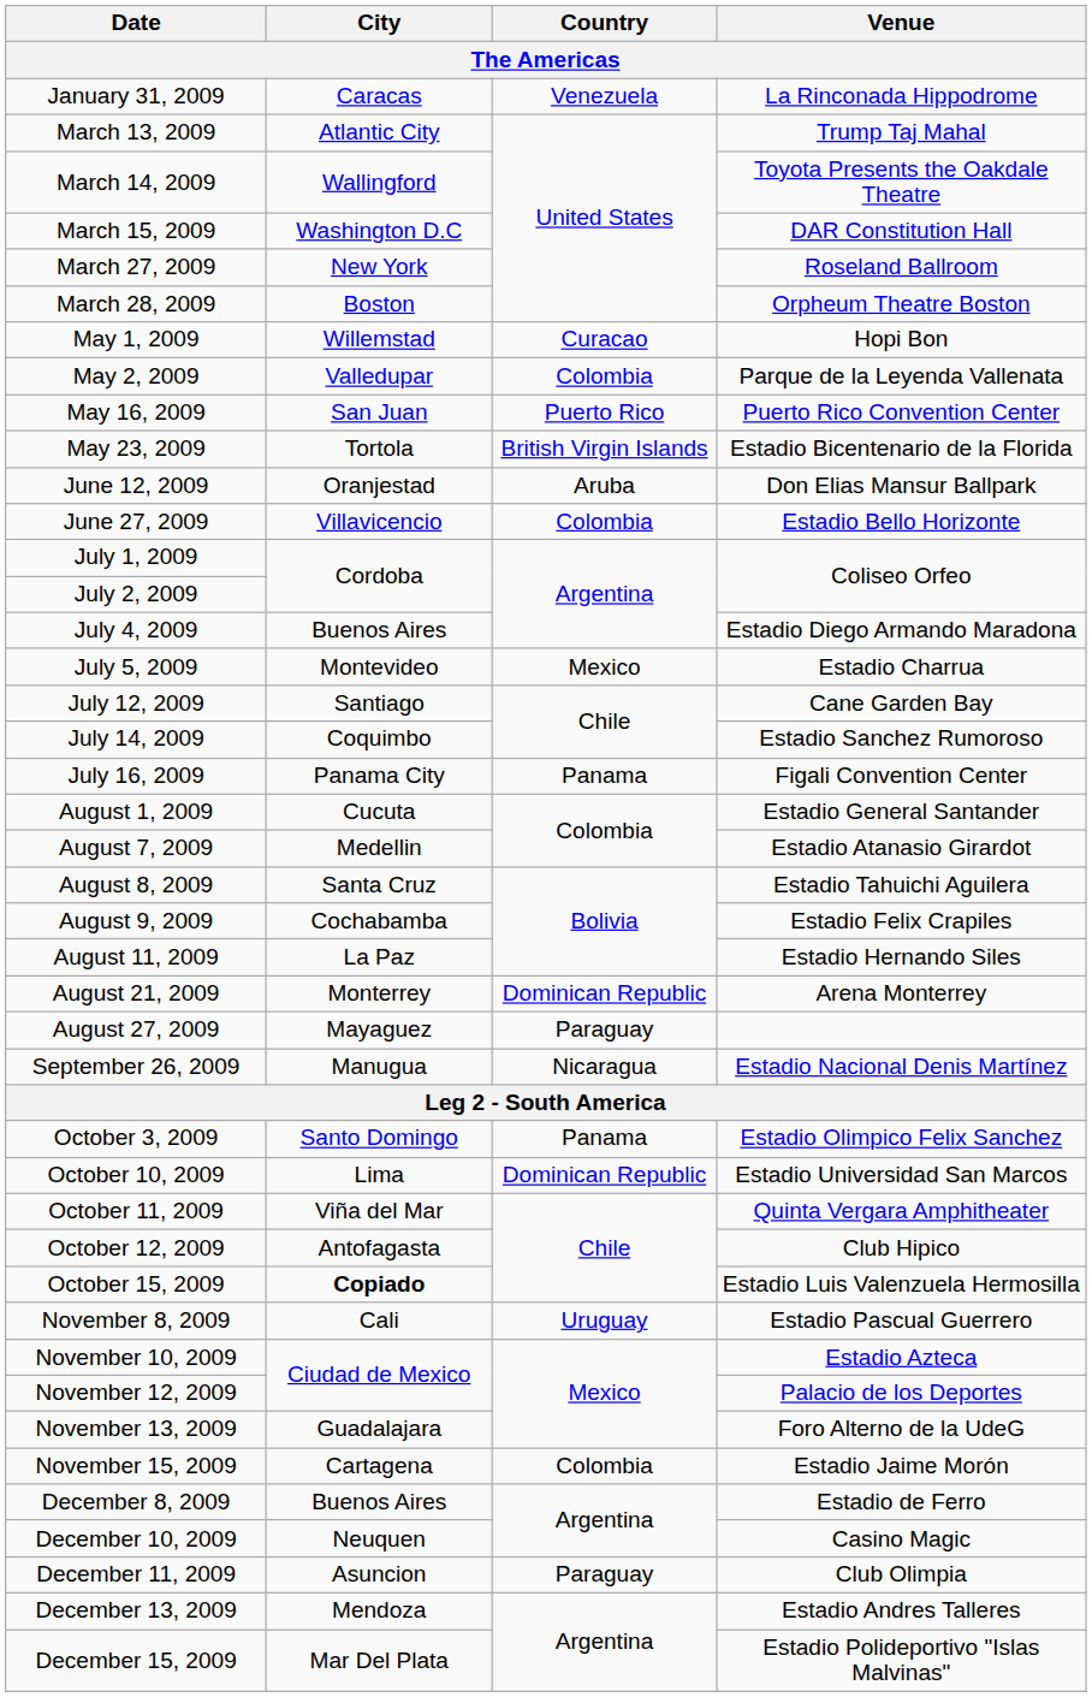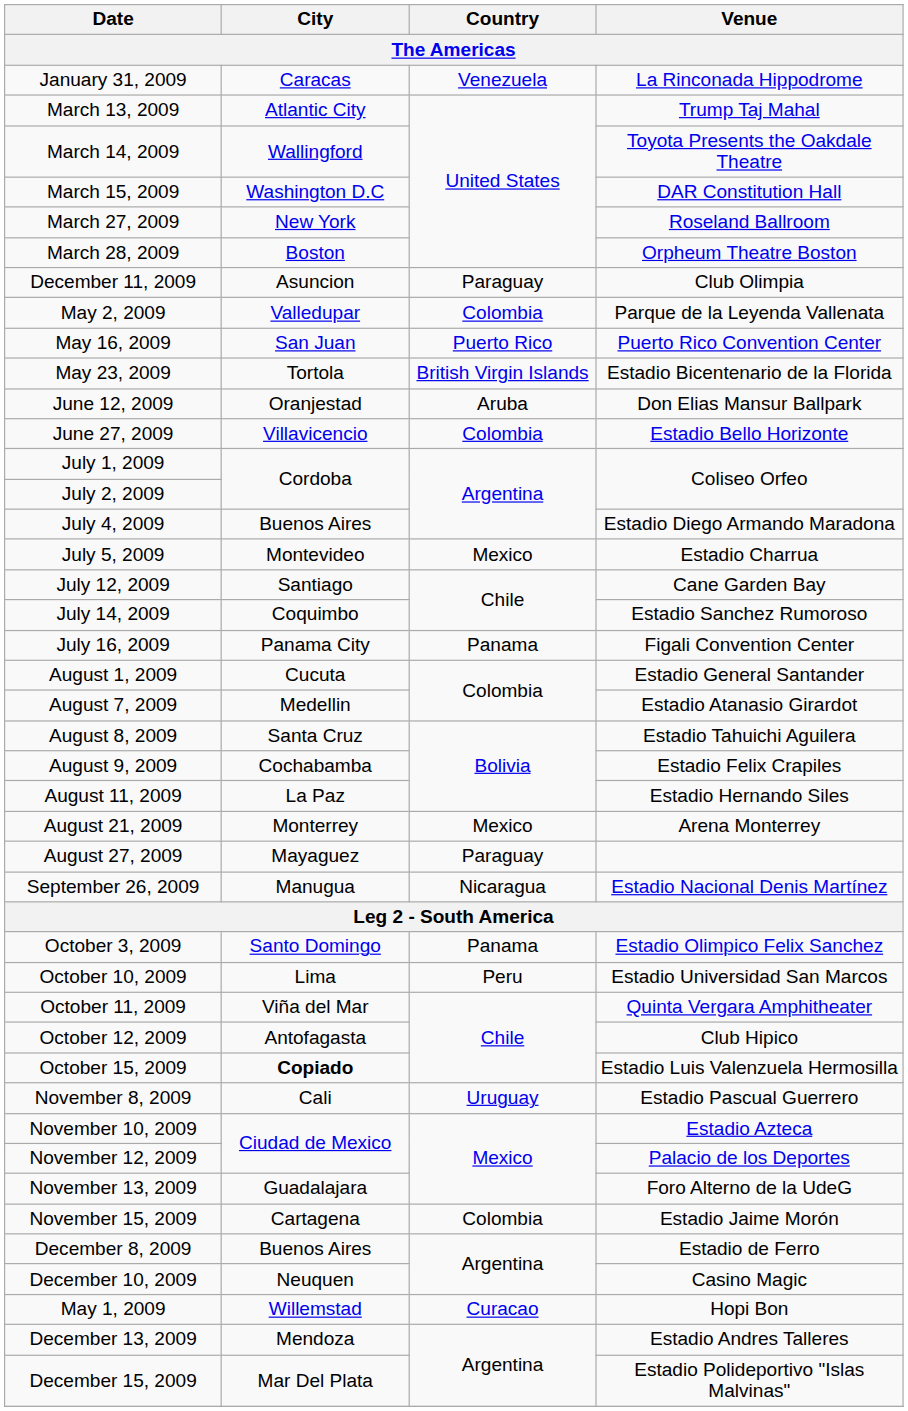 <table class="wikitable" style="text-align:center;">
 <tr>
 <th style="width:175px;">Date</th>
 <th style="width:150px;">City</th>
 <th style="width:150px;">Country</th>
 <th style="width:250px;">Venue</th>
 </tr>
 <tr>
 <th colspan="4"><a href='#'>The Americas</a></th>
 </tr>
 <tr>
 <td>January 31, 2009</td>
 <td><a href='#'>Caracas</a></td>
 <td><a href='#'>Venezuela</a></td>
 <td><a href='#'>La Rinconada Hippodrome</a></td>
 </tr>
 <tr>
 <td>March 13, 2009</td>
 <td><a href='#'>Atlantic City</a></td>
 <td rowspan="5"><a href='#'>United States</a></td>
 <td><a href='#'>Trump Taj Mahal</a></td>
 </tr>
 <tr>
 <td>March 14, 2009</td>
 <td><a href='#'>Wallingford</a></td>
 <td><a href='#'>Toyota Presents the Oakdale Theatre</a></td>
 </tr>
 <tr>
 <td>March 15, 2009</td>
 <td><a href='#'>Washington D.C</a></td>
 <td><a href='#'>DAR Constitution Hall</a></td>
 </tr>
 <tr>
 <td>March 27, 2009</td>
 <td><a href='#'>New York</a></td>
 <td><a href='#'>Roseland Ballroom</a></td>
 </tr>
 <tr>
 <td>March 28, 2009</td>
 <td><a href='#'>Boston</a></td>
 <td><a href='#'>Orpheum Theatre Boston</a></td>
 </tr>
 <tr>
-<td>May 1, 2009</td>
-<td><a href='#'>Willemstad</a></td>
-<td><a href='#'>Curacao</a></td>
-<td>Hopi Bon</td>
+<td>December 11, 2009</td>
+<td>Asuncion</td>
+<td>Paraguay</td>
+<td>Club Olimpia</td>
 </tr>
 <tr>
 <td>May 2, 2009</td>
 <td><a href='#'>Valledupar</a></td>
 <td><a href='#'>Colombia</a></td>
 <td>Parque de la Leyenda Vallenata</td>
 </tr>
 <tr>
 <td>May 16, 2009</td>
 <td><a href='#'>San Juan</a></td>
 <td><a href='#'>Puerto Rico</a></td>
 <td><a href='#'>Puerto Rico Convention Center</a></td>
 </tr>
 <tr>
 <td>May 23, 2009</td>
 <td>Tortola</td>
 <td><a href='#'>British Virgin Islands</a></td>
 <td>Estadio Bicentenario de la Florida</td>
 </tr>
 <tr>
 <td>June 12, 2009</td>
 <td>Oranjestad</td>
 <td>Aruba</td>
 <td>Don Elias Mansur Ballpark</td>
 </tr>
 <tr>
 <td>June 27, 2009</td>
 <td><a href='#'>Villavicencio</a></td>
 <td><a href='#'>Colombia</a></td>
 <td><a href='#'>Estadio Bello Horizonte</a></td>
 </tr>
 <tr>
 <td>July 1, 2009</td>
 <td rowspan="2">Cordoba</td>
 <td rowspan="3"><a href='#'>Argentina</a></td>
 <td rowspan="2">Coliseo Orfeo</td>
 </tr>
 <tr>
 <td>July 2, 2009</td>
 </tr>
 <tr>
 <td>July 4, 2009</td>
 <td>Buenos Aires</td>
 <td>Estadio Diego Armando Maradona</td>
 </tr>
 <tr>
 <td>July 5, 2009</td>
 <td>Montevideo</td>
 <td>Mexico</td>
 <td>Estadio Charrua</td>
 </tr>
 <tr>
 <td>July 12, 2009</td>
 <td>Santiago</td>
 <td rowspan="2">Chile</td>
 <td>Cane Garden Bay</td>
 </tr>
 <tr>
 <td>July 14, 2009</td>
 <td>Coquimbo</td>
 <td>Estadio Sanchez Rumoroso</td>
 </tr>
 <tr>
 <td>July 16, 2009</td>
 <td>Panama City</td>
 <td>Panama</td>
 <td>Figali Convention Center</td>
 </tr>
 <tr>
 <td>August 1, 2009</td>
 <td>Cucuta</td>
 <td rowspan="2">Colombia</td>
 <td>Estadio General Santander</td>
 </tr>
 <tr>
 <td>August 7, 2009</td>
 <td>Medellin</td>
 <td>Estadio Atanasio Girardot</td>
 </tr>
 <tr>
 <td>August 8, 2009</td>
 <td>Santa Cruz</td>
 <td rowspan="3"><a href='#'>Bolivia</a></td>
 <td>Estadio Tahuichi Aguilera</td>
 </tr>
 <tr>
 <td>August 9, 2009</td>
 <td>Cochabamba</td>
 <td>Estadio Felix Crapiles</td>
 </tr>
 <tr>
 <td>August 11, 2009</td>
 <td>La Paz</td>
 <td>Estadio Hernando Siles</td>
 </tr>
 <tr>
 <td>August 21, 2009</td>
 <td>Monterrey</td>
-<td><a href='#'>Dominican Republic</a></td>
+<td>Mexico</td>
 <td>Arena Monterrey</td>
 </tr>
 <tr>
 <td>August 27, 2009</td>
 <td>Mayaguez</td>
 <td>Paraguay</td>
 <td></td>
 </tr>
 <tr>
 <td>September 26, 2009</td>
 <td>Manugua</td>
 <td>Nicaragua</td>
 <td><a href='#'>Estadio Nacional Denis Martínez</a></td>
 </tr>
 <tr>
 <th colspan="4">Leg 2 - South America </th>
 </tr>
 <tr>
 <td>October 3, 2009</td>
 <td><a href='#'>Santo Domingo</a></td>
 <td>Panama</td>
 <td><a href='#'>Estadio Olimpico Felix Sanchez</a></td>
 </tr>
 <tr>
 <td>October 10, 2009</td>
 <td>Lima</td>
-<td><a href='#'>Dominican Republic</a></td>
+<td>Peru</td>
 <td>Estadio Universidad San Marcos</td>
 </tr>
 <tr>
 <td>October 11, 2009</td>
 <td>Viña del Mar</td>
 <td rowspan="3"><a href='#'>Chile</a></td>
 <td><a href='#'>Quinta Vergara Amphitheater</a></td>
 </tr>
 <tr>
 <td>October 12, 2009</td>
 <td>Antofagasta</td>
 <td>Club Hipico</td>
 </tr>
 <tr>
 <td>October 15, 2009</td>
 <td><strong>Copiado</strong></td>
 <td>Estadio Luis Valenzuela Hermosilla</td>
 </tr>
 <tr>
 <td>November 8, 2009</td>
 <td>Cali</td>
 <td><a href='#'>Uruguay</a></td>
 <td>Estadio Pascual Guerrero</td>
 </tr>
 <tr>
 <td>November 10, 2009</td>
 <td rowspan="2"><a href='#'>Ciudad de Mexico</a></td>
 <td rowspan="3"><a href='#'>Mexico</a></td>
 <td><a href='#'>Estadio Azteca</a></td>
 </tr>
 <tr>
 <td>November 12, 2009</td>
 <td><a href='#'>Palacio de los Deportes</a></td>
 </tr>
 <tr>
 <td>November 13, 2009</td>
 <td>Guadalajara</td>
 <td>Foro Alterno de la UdeG</td>
 </tr>
 <tr>
 <td>November 15, 2009</td>
 <td>Cartagena</td>
 <td>Colombia</td>
 <td>Estadio Jaime Morón</td>
 </tr>
 <tr>
 <td>December 8, 2009</td>
 <td>Buenos Aires</td>
 <td rowspan="2">Argentina</td>
 <td>Estadio de Ferro</td>
 </tr>
 <tr>
 <td>December 10, 2009</td>
 <td>Neuquen</td>
 <td>Casino Magic</td>
 </tr>
 <tr>
-<td>December 11, 2009</td>
-<td>Asuncion</td>
-<td>Paraguay</td>
-<td>Club Olimpia</td>
+<td>May 1, 2009</td>
+<td><a href='#'>Willemstad</a></td>
+<td><a href='#'>Curacao</a></td>
+<td>Hopi Bon</td>
 </tr>
 <tr>
 <td>December 13, 2009</td>
 <td>Mendoza</td>
 <td rowspan="2">Argentina</td>
 <td>Estadio Andres Talleres</td>
 </tr>
 <tr>
 <td>December 15, 2009</td>
 <td>Mar Del Plata</td>
 <td>Estadio Polideportivo "Islas Malvinas"</td>
 </tr>
 <tr>
 </tr>
 </table>
